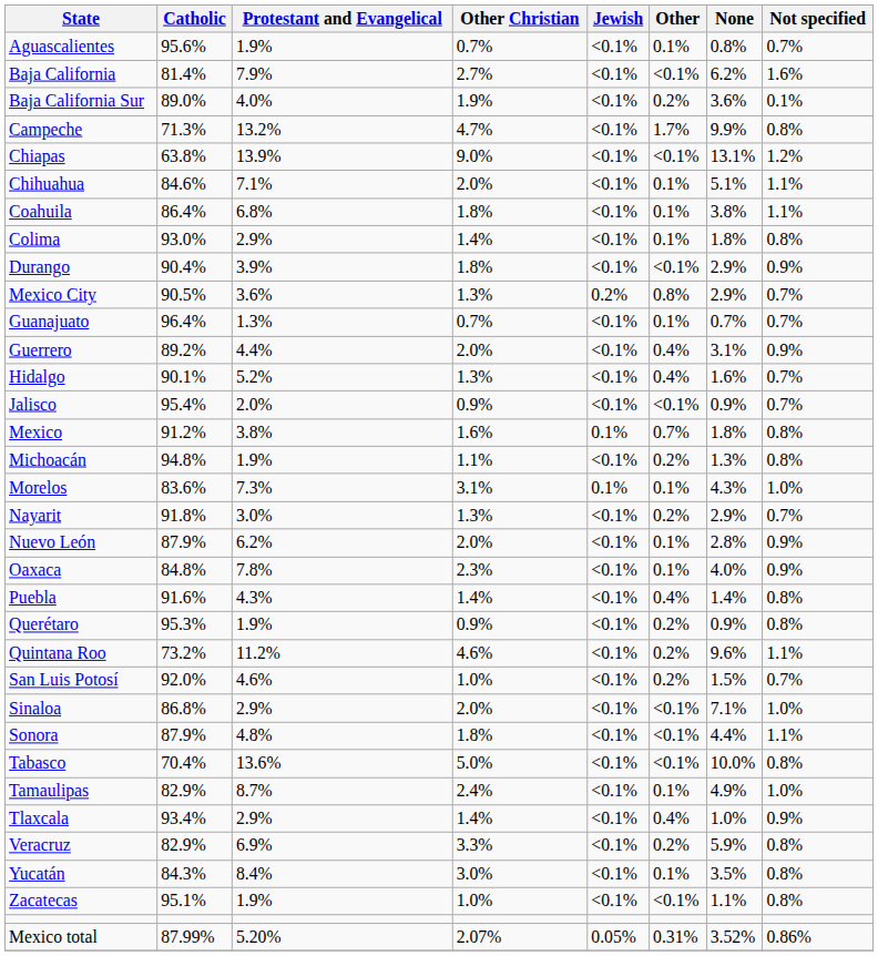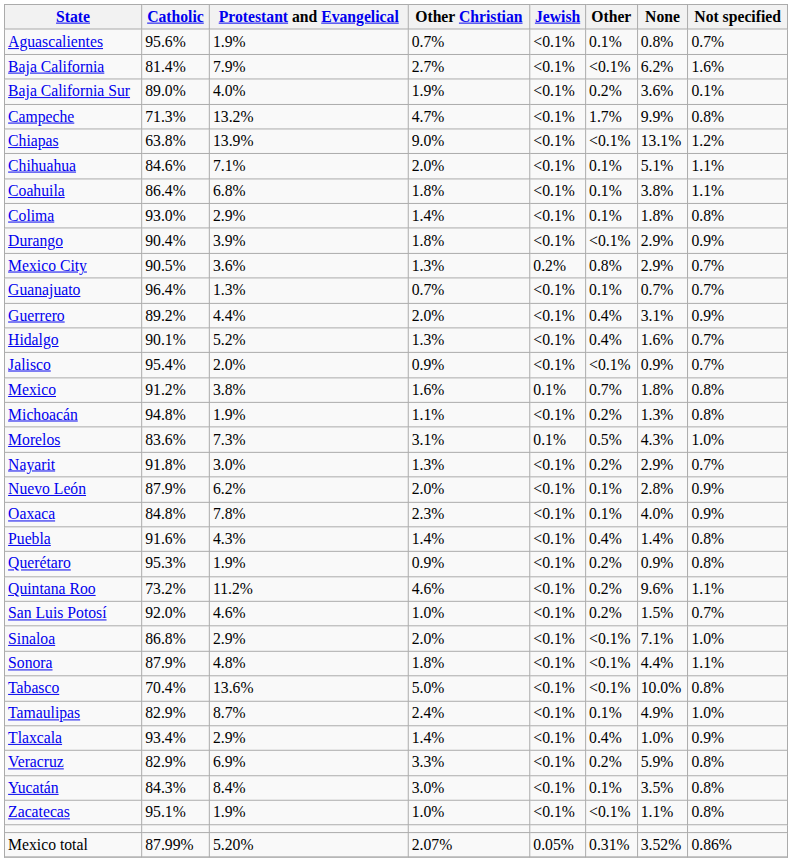 <table class="sortable wikitable" width=800>
 <tr>
 <th><a href='#'>State</a></th>
 <th><a href='#'>Catholic</a></th>
 <th><a href='#'>Protestant</a> and <a href='#'>Evangelical</a></th>
 <th>Other <a href='#'>Christian</a></th>
 <th><a href='#'>Jewish</a></th>
 <th>Other</th>
 <th>None</th>
 <th>Not specified</th>
 </tr>
 <tr>
 <td><a href='#'>Aguascalientes</a></td>
 <td>95.6%</td>
 <td>1.9%</td>
 <td>0.7%</td>
 <td><0.1%</td>
 <td>0.1%</td>
 <td>0.8%</td>
 <td>0.7%</td>
 </tr>
 <tr>
 <td><a href='#'>Baja California</a></td>
 <td>81.4%</td>
 <td>7.9%</td>
 <td>2.7%</td>
 <td><0.1%</td>
 <td><0.1%</td>
 <td>6.2%</td>
 <td>1.6%</td>
 </tr>
 <tr>
 <td><a href='#'>Baja California Sur</a></td>
 <td>89.0%</td>
 <td>4.0%</td>
 <td>1.9%</td>
 <td><0.1%</td>
 <td>0.2%</td>
 <td>3.6%</td>
 <td>0.1%</td>
 </tr>
 <tr>
 <td><a href='#'>Campeche</a></td>
 <td>71.3%</td>
 <td>13.2%</td>
 <td>4.7%</td>
 <td><0.1%</td>
 <td>1.7%</td>
 <td>9.9%</td>
 <td>0.8%</td>
 </tr>
 <tr>
 <td><a href='#'>Chiapas</a></td>
 <td>63.8%</td>
 <td>13.9%</td>
 <td>9.0%</td>
 <td><0.1%</td>
 <td><0.1%</td>
 <td>13.1%</td>
 <td>1.2%</td>
 </tr>
 <tr>
 <td><a href='#'>Chihuahua</a></td>
 <td>84.6%</td>
 <td>7.1%</td>
 <td>2.0%</td>
 <td><0.1%</td>
 <td>0.1%</td>
 <td>5.1%</td>
 <td>1.1%</td>
 </tr>
 <tr>
 <td><a href='#'>Coahuila</a></td>
 <td>86.4%</td>
 <td>6.8%</td>
 <td>1.8%</td>
 <td><0.1%</td>
 <td>0.1%</td>
 <td>3.8%</td>
 <td>1.1%</td>
 </tr>
 <tr>
 <td><a href='#'>Colima</a></td>
 <td>93.0%</td>
 <td>2.9%</td>
 <td>1.4%</td>
 <td><0.1%</td>
 <td>0.1%</td>
 <td>1.8%</td>
 <td>0.8%</td>
 </tr>
 <tr>
 <td><a href='#'>Durango</a></td>
 <td>90.4%</td>
 <td>3.9%</td>
 <td>1.8%</td>
 <td><0.1%</td>
 <td><0.1%</td>
 <td>2.9%</td>
 <td>0.9%</td>
 </tr>
 <tr>
 <td><a href='#'>Mexico City</a></td>
 <td>90.5%</td>
 <td>3.6%</td>
 <td>1.3%</td>
 <td>0.2%</td>
 <td>0.8%</td>
 <td>2.9%</td>
 <td>0.7%</td>
 </tr>
 <tr>
 <td><a href='#'>Guanajuato</a></td>
 <td>96.4%</td>
 <td>1.3%</td>
 <td>0.7%</td>
 <td><0.1%</td>
 <td>0.1%</td>
 <td>0.7%</td>
 <td>0.7%</td>
 </tr>
 <tr>
 <td><a href='#'>Guerrero</a></td>
 <td>89.2%</td>
 <td>4.4%</td>
 <td>2.0%</td>
 <td><0.1%</td>
 <td>0.4%</td>
 <td>3.1%</td>
 <td>0.9%</td>
 </tr>
 <tr>
 <td><a href='#'>Hidalgo</a></td>
 <td>90.1%</td>
 <td>5.2%</td>
 <td>1.3%</td>
 <td><0.1%</td>
 <td>0.4%</td>
 <td>1.6%</td>
 <td>0.7%</td>
 </tr>
 <tr>
 <td><a href='#'>Jalisco</a></td>
 <td>95.4%</td>
 <td>2.0%</td>
 <td>0.9%</td>
 <td><0.1%</td>
 <td><0.1%</td>
 <td>0.9%</td>
 <td>0.7%</td>
 </tr>
 <tr>
 <td><a href='#'>Mexico</a></td>
 <td>91.2%</td>
 <td>3.8%</td>
 <td>1.6%</td>
 <td>0.1%</td>
 <td>0.7%</td>
 <td>1.8%</td>
 <td>0.8%</td>
 </tr>
 <tr>
 <td><a href='#'>Michoacán</a></td>
 <td>94.8%</td>
 <td>1.9%</td>
 <td>1.1%</td>
 <td><0.1%</td>
 <td>0.2%</td>
 <td>1.3%</td>
 <td>0.8%</td>
 </tr>
 <tr>
 <td><a href='#'>Morelos</a></td>
 <td>83.6%</td>
 <td>7.3%</td>
 <td>3.1%</td>
 <td>0.1%</td>
-<td>0.1%</td>
+<td>0.5%</td>
 <td>4.3%</td>
 <td>1.0%</td>
 </tr>
 <tr>
 <td><a href='#'>Nayarit</a></td>
 <td>91.8%</td>
 <td>3.0%</td>
 <td>1.3%</td>
 <td><0.1%</td>
 <td>0.2%</td>
 <td>2.9%</td>
 <td>0.7%</td>
 </tr>
 <tr>
 <td><a href='#'>Nuevo León</a></td>
 <td>87.9%</td>
 <td>6.2%</td>
 <td>2.0%</td>
 <td><0.1%</td>
 <td>0.1%</td>
 <td>2.8%</td>
 <td>0.9%</td>
 </tr>
 <tr>
 <td><a href='#'>Oaxaca</a></td>
 <td>84.8%</td>
 <td>7.8%</td>
 <td>2.3%</td>
 <td><0.1%</td>
 <td>0.1%</td>
 <td>4.0%</td>
 <td>0.9%</td>
 </tr>
 <tr>
 <td><a href='#'>Puebla</a></td>
 <td>91.6%</td>
 <td>4.3%</td>
 <td>1.4%</td>
 <td><0.1%</td>
 <td>0.4%</td>
 <td>1.4%</td>
 <td>0.8%</td>
 </tr>
 <tr>
 <td><a href='#'>Querétaro</a></td>
 <td>95.3%</td>
 <td>1.9%</td>
 <td>0.9%</td>
 <td><0.1%</td>
 <td>0.2%</td>
 <td>0.9%</td>
 <td>0.8%</td>
 </tr>
 <tr>
 <td><a href='#'>Quintana Roo</a></td>
 <td>73.2%</td>
 <td>11.2%</td>
 <td>4.6%</td>
 <td><0.1%</td>
 <td>0.2%</td>
 <td>9.6%</td>
 <td>1.1%</td>
 </tr>
 <tr>
 <td><a href='#'>San Luis Potosí</a></td>
 <td>92.0%</td>
 <td>4.6%</td>
 <td>1.0%</td>
 <td><0.1%</td>
 <td>0.2%</td>
 <td>1.5%</td>
 <td>0.7%</td>
 </tr>
 <tr>
 <td><a href='#'>Sinaloa</a></td>
 <td>86.8%</td>
 <td>2.9%</td>
 <td>2.0%</td>
 <td><0.1%</td>
 <td><0.1%</td>
 <td>7.1%</td>
 <td>1.0%</td>
 </tr>
 <tr>
 <td><a href='#'>Sonora</a></td>
 <td>87.9%</td>
 <td>4.8%</td>
 <td>1.8%</td>
 <td><0.1%</td>
 <td><0.1%</td>
 <td>4.4%</td>
 <td>1.1%</td>
 </tr>
 <tr>
 <td><a href='#'>Tabasco</a></td>
 <td>70.4%</td>
 <td>13.6%</td>
 <td>5.0%</td>
 <td><0.1%</td>
 <td><0.1%</td>
 <td>10.0%</td>
 <td>0.8%</td>
 </tr>
 <tr>
 <td><a href='#'>Tamaulipas</a></td>
 <td>82.9%</td>
 <td>8.7%</td>
 <td>2.4%</td>
 <td><0.1%</td>
 <td>0.1%</td>
 <td>4.9%</td>
 <td>1.0%</td>
 </tr>
 <tr>
 <td><a href='#'>Tlaxcala</a></td>
 <td>93.4%</td>
 <td>2.9%</td>
 <td>1.4%</td>
 <td><0.1%</td>
 <td>0.4%</td>
 <td>1.0%</td>
 <td>0.9%</td>
 </tr>
 <tr>
 <td><a href='#'>Veracruz</a></td>
 <td>82.9%</td>
 <td>6.9%</td>
 <td>3.3%</td>
 <td><0.1%</td>
 <td>0.2%</td>
 <td>5.9%</td>
 <td>0.8%</td>
 </tr>
 <tr>
 <td><a href='#'>Yucatán</a></td>
 <td>84.3%</td>
 <td>8.4%</td>
 <td>3.0%</td>
 <td><0.1%</td>
 <td>0.1%</td>
 <td>3.5%</td>
 <td>0.8%</td>
 </tr>
 <tr>
 <td><a href='#'>Zacatecas</a></td>
 <td>95.1%</td>
 <td>1.9%</td>
 <td>1.0%</td>
 <td><0.1%</td>
 <td><0.1%</td>
 <td>1.1%</td>
 <td>0.8%</td>
 </tr>
 <tr>
 <td></td>
 <td></td>
 <td></td>
 <td></td>
 <td></td>
 <td></td>
 <td></td>
 <td></td>
 </tr>
 <tr>
 <td>Mexico total</td>
 <td>87.99%</td>
 <td>5.20%</td>
 <td>2.07%</td>
 <td>0.05%</td>
 <td>0.31%</td>
 <td>3.52%</td>
 <td>0.86%</td>
 </tr>
 <tr>
 </tr>
 </table>
